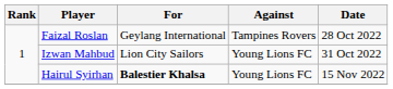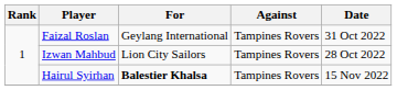 <table class="wikitable plainrowheaders sortable" style="font-size:90%">
 <tr>
 <th>Rank</th>
 <th>Player</th>
 <th>For</th>
 <th>Against</th>
 <th>Date</th>
 </tr>
 <tr>
 <td align="center" rowspan="3">1</td>
 <td> <a href='#'>Faizal Roslan</a></td>
 <td>Geylang International</td>
 <td>Tampines Rovers</td>
-<td>28 Oct 2022</td>
+<td>31 Oct 2022</td>
 </tr>
 <tr>
 <td> <a href='#'>Izwan Mahbud</a></td>
 <td>Lion City Sailors</td>
-<td>Young Lions FC</td>
-<td>31 Oct 2022</td>
+<td>Tampines Rovers</td>
+<td>28 Oct 2022</td>
 </tr>
 <tr>
 <td> <a href='#'>Hairul Syirhan</a></td>
 <td><strong>Balestier Khalsa</strong></td>
-<td>Young Lions FC</td>
+<td>Tampines Rovers</td>
 <td>15 Nov 2022</td>
 </tr>
 <tr>
 </tr>
 </table>
